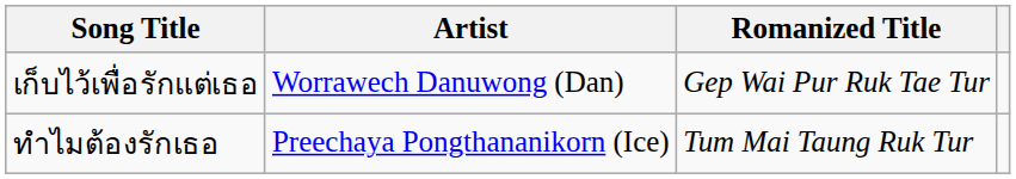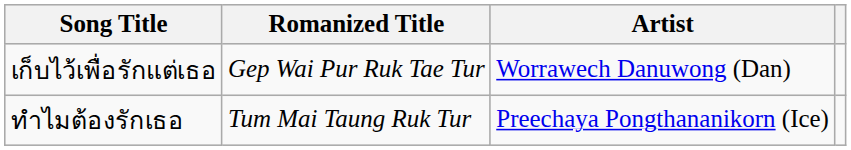 <table class="wikitable">
 <tr>
 <th>Song Title</th>
+<th>Romanized Title</th>
 <th>Artist</th>
-<th>Romanized Title</th>
 <th></th>
 </tr>
 <tr>
 <td>เก็บไว้เพื่อรักแต่เธอ</td>
+<td><em>Gep Wai Pur Ruk Tae Tur</em></td>
 <td><a href='#'>Worrawech Danuwong</a> (Dan)</td>
-<td><em>Gep Wai Pur Ruk Tae Tur</em></td>
 <td style="text-align: center;"></td>
 </tr>
 <tr>
 <td>ทำไมต้องรักเธอ</td>
+<td><em>Tum Mai Taung Ruk Tur</em></td>
 <td><a href='#'>Preechaya Pongthananikorn</a> (Ice)</td>
-<td><em>Tum Mai Taung Ruk Tur</em></td>
 <td style="text-align: center;"></td>
 </tr>
 </table>
